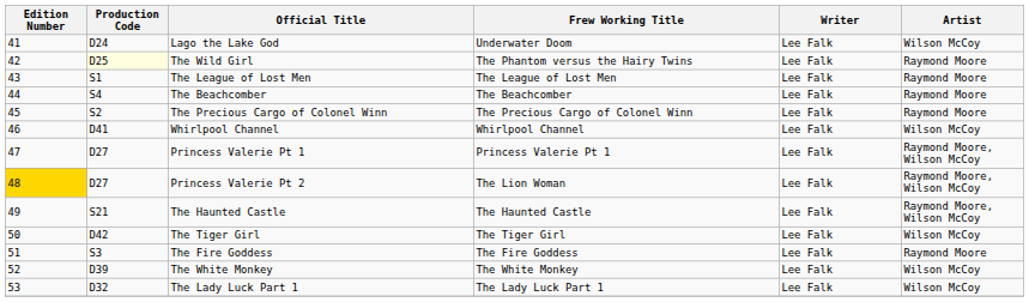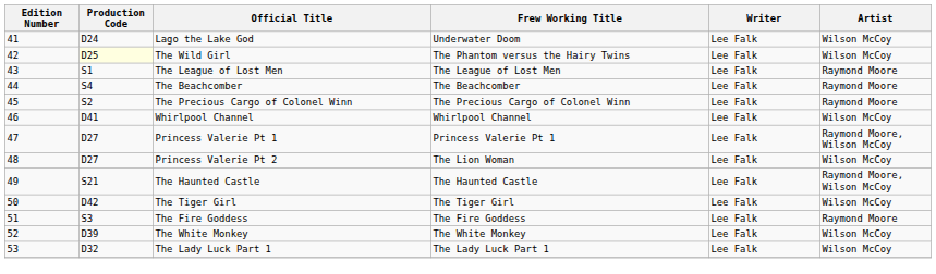 <table class="wikitable">
 <tr>
 <th style="width:8%;">Edition Number</th>
 <th style="width:8%;">Production Code</th>
 <th style="width:30%;">Official Title</th>
 <th style="width:30%;">Frew Working Title</th>
 <th style="width:12%;">Writer</th>
 <th style="width:12%;">Artist</th>
 </tr>
 <tr |>
 <td>41</td>
 <td>D24</td>
 <td>Lago the Lake God</td>
 <td>Underwater Doom</td>
 <td>Lee Falk</td>
 <td>Wilson McCoy</td>
 </tr>
 <tr |>
 <td>42</td>
 <td style="background: lightyellow;">D25</td>
 <td>The Wild Girl</td>
 <td>The Phantom versus the Hairy Twins</td>
 <td>Lee Falk</td>
-<td>Raymond Moore</td>
+<td>Wilson McCoy</td>
 </tr>
 <tr |>
 <td>43</td>
 <td>S1</td>
 <td>The League of Lost Men</td>
 <td>The League of Lost Men</td>
 <td>Lee Falk</td>
 <td>Raymond Moore</td>
 </tr>
 <tr |>
 <td>44</td>
 <td>S4</td>
 <td>The Beachcomber</td>
 <td>The Beachcomber</td>
 <td>Lee Falk</td>
 <td>Raymond Moore</td>
 </tr>
 <tr |>
 <td>45</td>
 <td>S2</td>
 <td>The Precious Cargo of Colonel Winn</td>
 <td>The Precious Cargo of Colonel Winn</td>
 <td>Lee Falk</td>
 <td>Raymond Moore</td>
 </tr>
 <tr |>
 <td>46</td>
 <td>D41</td>
 <td>Whirlpool Channel</td>
 <td>Whirlpool Channel</td>
 <td>Lee Falk</td>
 <td>Wilson McCoy</td>
 </tr>
 <tr |>
 <td>47</td>
 <td>D27</td>
 <td>Princess Valerie Pt 1</td>
 <td>Princess Valerie Pt 1</td>
 <td>Lee Falk</td>
 <td>Raymond Moore, Wilson McCoy</td>
 </tr>
 <tr |>
-<td style="background: gold;">48</td>
+<td>48</td>
 <td>D27</td>
 <td>Princess Valerie Pt 2</td>
 <td>The Lion Woman</td>
 <td>Lee Falk</td>
-<td>Raymond Moore, Wilson McCoy</td>
+<td>Wilson McCoy</td>
 </tr>
 <tr |>
 <td>49</td>
 <td>S21</td>
 <td>The Haunted Castle</td>
 <td>The Haunted Castle</td>
 <td>Lee Falk</td>
 <td>Raymond Moore, Wilson McCoy</td>
 </tr>
 <tr |>
 <td>50</td>
 <td>D42</td>
 <td>The Tiger Girl</td>
 <td>The Tiger Girl</td>
 <td>Lee Falk</td>
 <td>Wilson McCoy</td>
 </tr>
 <tr |>
 <td>51</td>
 <td>S3</td>
 <td>The Fire Goddess</td>
 <td>The Fire Goddess</td>
 <td>Lee Falk</td>
 <td>Raymond Moore</td>
 </tr>
 <tr |>
 <td>52</td>
 <td>D39</td>
 <td>The White Monkey</td>
 <td>The White Monkey</td>
 <td>Lee Falk</td>
 <td>Wilson McCoy</td>
 </tr>
 <tr |>
 <td>53</td>
 <td>D32</td>
 <td>The Lady Luck Part 1</td>
 <td>The Lady Luck Part 1</td>
 <td>Lee Falk</td>
 <td>Wilson McCoy</td>
 </tr>
 <tr |>
 </tr>
 </table>
